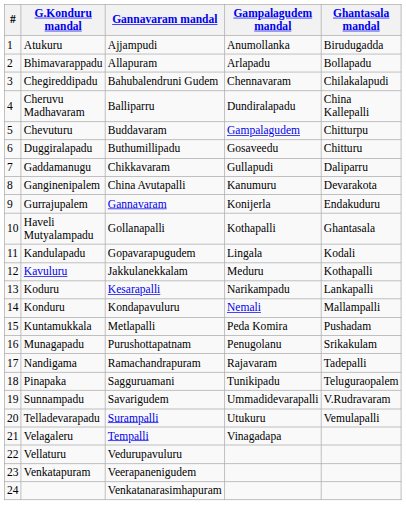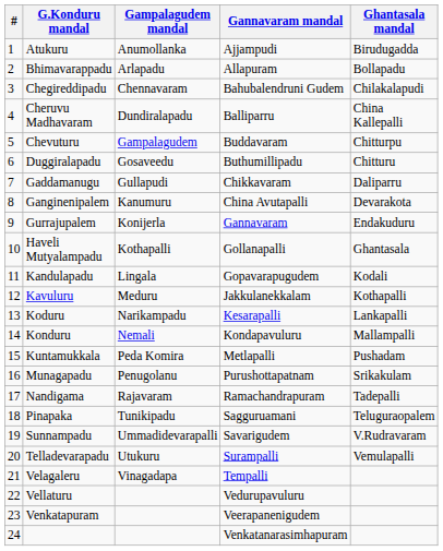 <table class="wikitable" style="width:80%;">
 <tr>
 <th>#</th>
 <th><a href='#'>G.Konduru mandal</a></th>
+<th><a href='#'>Gampalagudem mandal</a></th>
 <th><a href='#'>Gannavaram mandal</a></th>
-<th><a href='#'>Gampalagudem mandal</a></th>
 <th><a href='#'>Ghantasala mandal</a></th>
 </tr>
 <tr>
 <td>1</td>
 <td>Atukuru</td>
+<td>Anumollanka</td>
 <td>Ajjampudi</td>
-<td>Anumollanka</td>
 <td>Birudugadda</td>
 </tr>
 <tr>
 <td>2</td>
 <td>Bhimavarappadu</td>
+<td>Arlapadu</td>
 <td>Allapuram</td>
-<td>Arlapadu</td>
 <td>Bollapadu</td>
 </tr>
 <tr>
 <td>3</td>
 <td>Chegireddipadu</td>
+<td>Chennavaram</td>
 <td>Bahubalendruni Gudem</td>
-<td>Chennavaram</td>
 <td>Chilakalapudi</td>
 </tr>
 <tr>
 <td>4</td>
 <td>Cheruvu Madhavaram</td>
+<td>Dundiralapadu</td>
 <td>Balliparru</td>
-<td>Dundiralapadu</td>
 <td>China Kallepalli</td>
 </tr>
 <tr>
 <td>5</td>
 <td>Chevuturu</td>
+<td><a href='#'>Gampalagudem</a></td>
 <td>Buddavaram</td>
-<td><a href='#'>Gampalagudem</a></td>
 <td>Chitturpu</td>
 </tr>
 <tr>
 <td>6</td>
 <td>Duggiralapadu</td>
+<td>Gosaveedu</td>
 <td>Buthumillipadu</td>
-<td>Gosaveedu</td>
 <td>Chitturu</td>
 </tr>
 <tr>
 <td>7</td>
 <td>Gaddamanugu</td>
+<td>Gullapudi</td>
 <td>Chikkavaram</td>
-<td>Gullapudi</td>
 <td>Daliparru</td>
 </tr>
 <tr>
 <td>8</td>
 <td>Ganginenipalem</td>
+<td>Kanumuru</td>
 <td>China Avutapalli</td>
-<td>Kanumuru</td>
 <td>Devarakota</td>
 </tr>
 <tr>
 <td>9</td>
 <td>Gurrajupalem</td>
+<td>Konijerla</td>
 <td><a href='#'>Gannavaram</a></td>
-<td>Konijerla</td>
 <td>Endakuduru</td>
 </tr>
 <tr>
 <td>10</td>
 <td>Haveli Mutyalampadu</td>
+<td>Kothapalli</td>
 <td>Gollanapalli</td>
-<td>Kothapalli</td>
 <td>Ghantasala</td>
 </tr>
 <tr>
 <td>11</td>
 <td>Kandulapadu</td>
+<td>Lingala</td>
 <td>Gopavarapugudem</td>
-<td>Lingala</td>
 <td>Kodali</td>
 </tr>
 <tr>
 <td>12</td>
 <td><a href='#'>Kavuluru</a></td>
+<td>Meduru</td>
 <td>Jakkulanekkalam</td>
-<td>Meduru</td>
 <td>Kothapalli</td>
 </tr>
 <tr>
 <td>13</td>
 <td>Koduru</td>
+<td>Narikampadu</td>
 <td><a href='#'>Kesarapalli</a></td>
-<td>Narikampadu</td>
 <td>Lankapalli</td>
 </tr>
 <tr>
 <td>14</td>
 <td>Konduru</td>
+<td><a href='#'>Nemali</a></td>
 <td>Kondapavuluru</td>
-<td><a href='#'>Nemali</a></td>
 <td>Mallampalli</td>
 </tr>
 <tr>
 <td>15</td>
 <td>Kuntamukkala</td>
+<td>Peda Komira</td>
 <td>Metlapalli</td>
-<td>Peda Komira</td>
 <td>Pushadam</td>
 </tr>
 <tr>
 <td>16</td>
 <td>Munagapadu</td>
+<td>Penugolanu</td>
 <td>Purushottapatnam</td>
-<td>Penugolanu</td>
 <td>Srikakulam</td>
 </tr>
 <tr>
 <td>17</td>
 <td>Nandigama</td>
+<td>Rajavaram</td>
 <td>Ramachandrapuram</td>
-<td>Rajavaram</td>
 <td>Tadepalli</td>
 </tr>
 <tr>
 <td>18</td>
 <td>Pinapaka</td>
+<td>Tunikipadu</td>
 <td>Sagguruamani</td>
-<td>Tunikipadu</td>
 <td>Teluguraopalem</td>
 </tr>
 <tr>
 <td>19</td>
 <td>Sunnampadu</td>
+<td>Ummadidevarapalli</td>
 <td>Savarigudem</td>
-<td>Ummadidevarapalli</td>
 <td>V.Rudravaram</td>
 </tr>
 <tr>
 <td>20</td>
 <td>Telladevarapadu</td>
+<td>Utukuru</td>
 <td><a href='#'>Surampalli</a></td>
-<td>Utukuru</td>
 <td>Vemulapalli</td>
 </tr>
 <tr>
 <td>21</td>
 <td>Velagaleru</td>
+<td>Vinagadapa</td>
 <td><a href='#'>Tempalli</a></td>
-<td>Vinagadapa</td>
 <td></td>
 </tr>
 <tr>
 <td>22</td>
 <td>Vellaturu</td>
+<td></td>
 <td>Vedurupavuluru</td>
-<td></td>
 <td></td>
 </tr>
 <tr>
 <td>23</td>
 <td>Venkatapuram</td>
+<td></td>
 <td>Veerapanenigudem</td>
-<td></td>
 <td></td>
 </tr>
 <tr>
 <td>24</td>
 <td></td>
+<td></td>
 <td>Venkatanarasimhapuram</td>
-<td></td>
 <td></td>
 </tr>
 </table>
